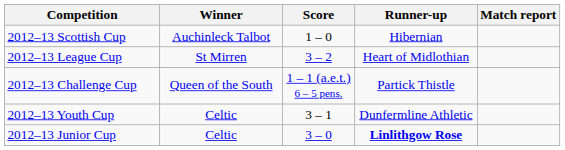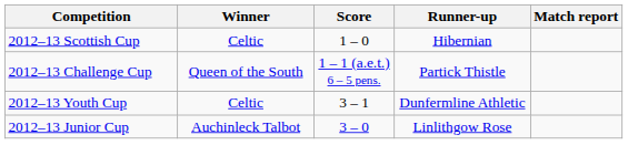 <table class="wikitable" style="text-align:center">
 <tr>
 <th width=180>Competition</th>
 <th width=140>Winner</th>
 <th width=80>Score</th>
 <th width=140>Runner-up</th>
 <th>Match report</th>
 </tr>
 <tr>
 <td align=left><a href='#'>2012–13 Scottish Cup</a></td>
-<td><a href='#'>Auchinleck Talbot</a></td>
+<td><a href='#'>Celtic</a></td>
 <td>1 – 0</td>
 <td><a href='#'>Hibernian</a></td>
-<td></td>
-</tr>
-<tr>
-<td align=left><a href='#'>2012–13 League Cup</a></td>
-<td><a href='#'>St Mirren</a></td>
-<td><a href='#'>3 – 2</a></td>
-<td><a href='#'>Heart of Midlothian</a></td>
 <td></td>
 </tr>
 <tr>
 <td align=left><a href='#'>2012–13 Challenge Cup</a></td>
 <td><a href='#'>Queen of the South</a></td>
 <td><a href='#'>1 – 1 (a.e.t.)<br><small>6 – 5 pens.</small></a></td>
 <td><a href='#'>Partick Thistle</a></td>
 <td></td>
 </tr>
 <tr>
 <td align=left><a href='#'>2012–13 Youth Cup</a></td>
 <td><a href='#'>Celtic</a></td>
 <td>3 – 1</td>
 <td><a href='#'>Dunfermline Athletic</a></td>
 <td></td>
 </tr>
 <tr>
 <td align=left><a href='#'>2012–13 Junior Cup</a></td>
-<td><a href='#'>Celtic</a></td>
+<td><a href='#'>Auchinleck Talbot</a></td>
 <td><a href='#'>3 – 0</a></td>
-<td><strong><a href='#'>Linlithgow Rose</a></strong></td>
+<td><a href='#'>Linlithgow Rose</a></td>
 <td></td>
 </tr>
 </table>
